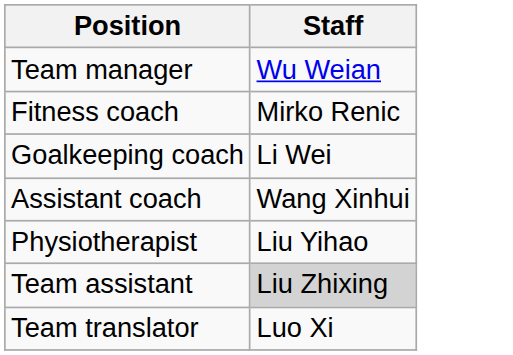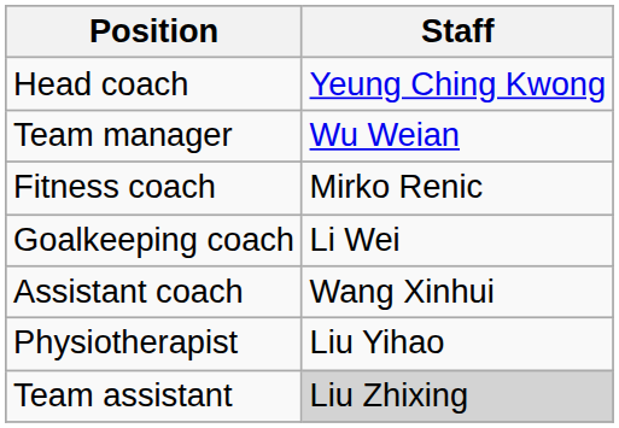 <table class="wikitable">
 <tr>
 <th>Position</th>
 <th>Staff</th>
+</tr>
+<tr>
+<td>Head coach</td>
+<td> <a href='#'>Yeung Ching Kwong</a></td>
 </tr>
 <tr>
 <td>Team manager</td>
 <td> <a href='#'>Wu Weian</a></td>
 </tr>
 <tr>
 <td>Fitness coach</td>
 <td> Mirko Renic</td>
 </tr>
 <tr>
 <td>Goalkeeping coach</td>
 <td> Li Wei</td>
 </tr>
 <tr>
 <td>Assistant coach</td>
 <td> Wang Xinhui</td>
 </tr>
 <tr>
 <td>Physiotherapist</td>
 <td> Liu Yihao</td>
 </tr>
 <tr>
 <td>Team assistant</td>
 <td style="background: lightgrey;"> Liu Zhixing</td>
 </tr>
-<tr>
-<td>Team translator</td>
-<td> Luo Xi</td>
-</tr>
 </table>
